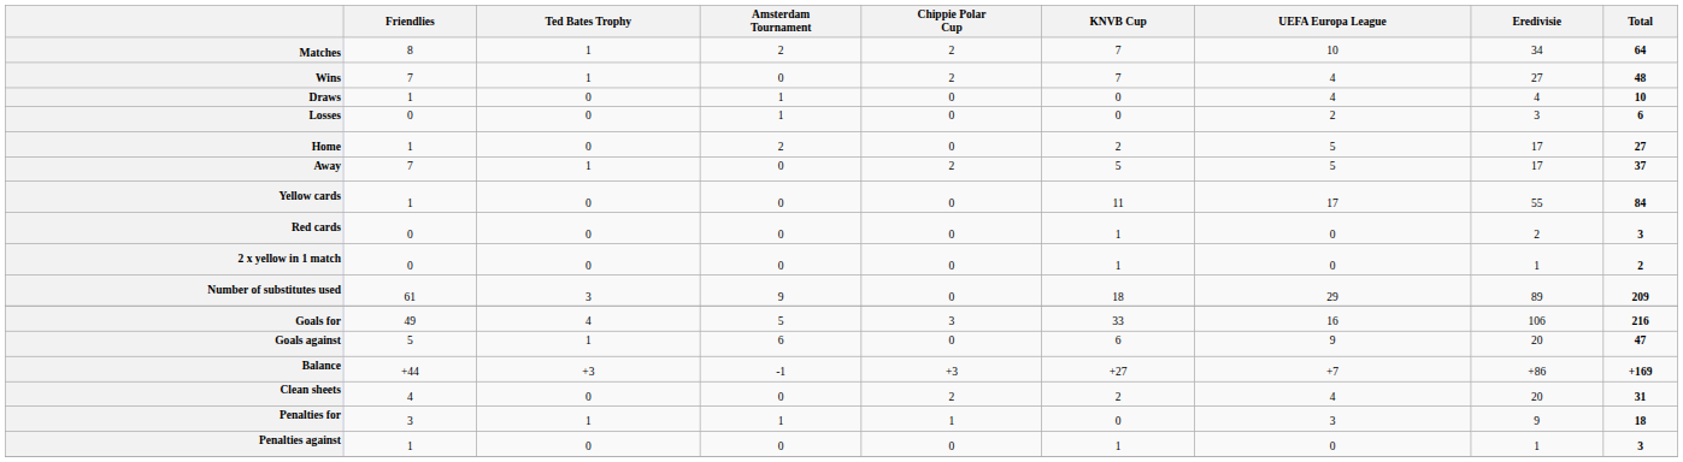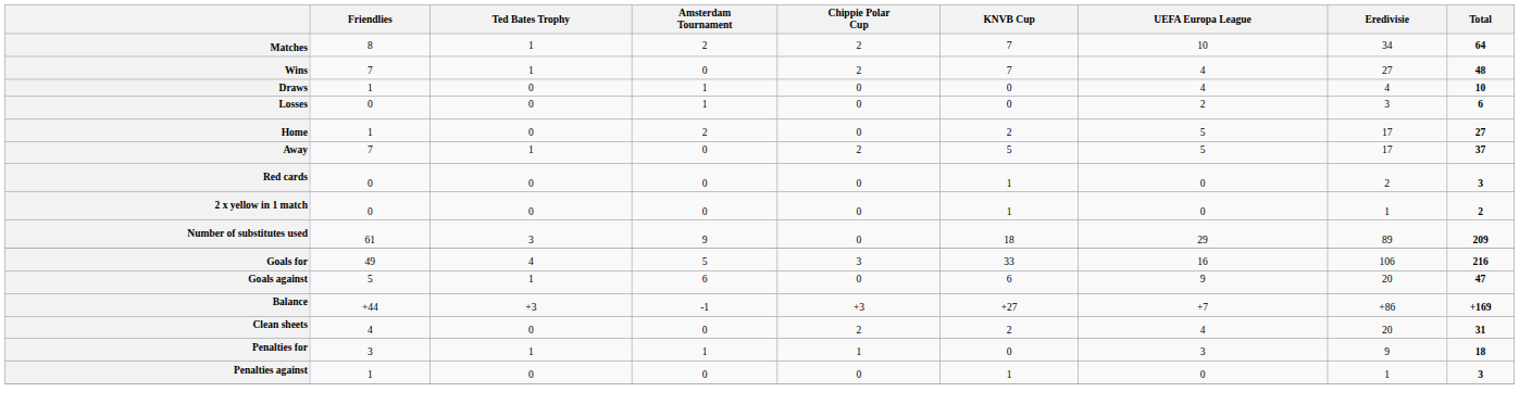 <table class="wikitable" style="width:100%; font-size:85%;">
 <tr>
 <th></th>
 <th>Friendlies</th>
 <th>Ted Bates Trophy</th>
 <th>Amsterdam<br>Tournament</th>
 <th>Chippie Polar<br>Cup</th>
 <th>KNVB Cup</th>
 <th>UEFA Europa League</th>
 <th>Eredivisie</th>
 <th>Total</th>
 </tr>
 <tr>
 <th style="border-right:1px solid #B5B7CF;text-align:right;padding-top:10px;">Matches</th>
 <td align=center>8</td>
 <td align=center>1</td>
 <td align=center>2</td>
 <td align=center>2</td>
 <td align=center>7</td>
 <td align=center>10</td>
 <td align=center>34</td>
 <td align=center><strong>64</strong></td>
 </tr>
 <tr style="font-size:100%;" valign="bottom">
 <th style="border-right:1px solid #B5B7CF;text-align:right;padding-top:10px;">Wins</th>
 <td align=center>7</td>
 <td align=center>1</td>
 <td align=center>0</td>
 <td align=center>2</td>
 <td align=center>7</td>
 <td align=center>4</td>
 <td align=center>27</td>
 <td align=center><strong>48</strong></td>
 </tr>
 <tr style="font-size:100%;">
 <th style="border-right:1px solid #B5B7CF;text-align:right;">Draws</th>
 <td align=center>1</td>
 <td align=center>0</td>
 <td align=center>1</td>
 <td align=center>0</td>
 <td align=center>0</td>
 <td align=center>4</td>
 <td align=center>4</td>
 <td align=center><strong>10</strong></td>
 </tr>
 <tr style="font-size:100%;" valign="top">
 <th style="border-right:1px solid #B5B7CF;text-align:right;padding-bottom:10px;">Losses</th>
 <td align=center>0</td>
 <td align=center>0</td>
 <td align=center>1</td>
 <td align=center>0</td>
 <td align=center>0</td>
 <td align=center>2</td>
 <td align=center>3</td>
 <td align=center><strong>6</strong></td>
 </tr>
 <tr style="font-size:100%;" valign="bottom">
 <th style="border-right:1px solid #B5B7CF;text-align:right;padding-top:10px;">Home</th>
 <td align=center>1</td>
 <td align=center>0</td>
 <td align=center>2</td>
 <td align=center>0</td>
 <td align=center>2</td>
 <td align=center>5</td>
 <td align=center>17</td>
 <td align=center><strong>27</strong></td>
 </tr>
 <tr style="font-size:100%;" valign="top">
 <th style="border-right:1px solid #B5B7CF;text-align:right;padding-bottom:10px;">Away</th>
 <td align=center>7</td>
 <td align=center>1</td>
 <td align=center>0</td>
 <td align=center>2</td>
 <td align=center>5</td>
 <td align=center>5</td>
 <td align=center>17</td>
 <td align=center><strong>37</strong></td>
-</tr>
-<tr style="font-size:100%;" valign="bottom">
-<th style="border-right:1px solid #B5B7CF;text-align:right;padding-top:10px;padding-bottom:10px;">Yellow cards </th>
-<td align=center>1</td>
-<td align=center>0</td>
-<td align=center>0</td>
-<td align=center>0</td>
-<td align=center>11</td>
-<td align=center>17</td>
-<td align=center>55</td>
-<td align=center><strong>84</strong></td>
 </tr>
 <tr style="font-size:100%;" valign="bottom">
 <th style="border-right:1px solid #B5B7CF;text-align:right;padding-top:10px;padding-bottom:10px;">Red cards </th>
 <td align=center>0</td>
 <td align=center>0</td>
 <td align=center>0</td>
 <td align=center>0</td>
 <td align=center>1</td>
 <td align=center>0</td>
 <td align=center>2</td>
 <td align=center><strong>3</strong></td>
 </tr>
 <tr style="font-size:100%;" valign="bottom">
 <th style="border-right:1px solid #B5B7CF;text-align:right;padding-top:10px;padding-bottom:10px;">2 x yellow in 1 match </th>
 <td align=center>0</td>
 <td align=center>0</td>
 <td align=center>0</td>
 <td align=center>0</td>
 <td align=center>1</td>
 <td align=center>0</td>
 <td align=center>1</td>
 <td align=center><strong>2</strong></td>
 </tr>
 <tr style="font-size:100%;" valign="bottom">
 <th style="border-right:1px solid #B5B7CF;text-align:right;padding-top:10px;padding-bottom:10px;">Number of substitutes used </th>
 <td align=center>61</td>
 <td align=center>3</td>
 <td align=center>9</td>
 <td align=center>0</td>
 <td align=center>18</td>
 <td align=center>29</td>
 <td align=center>89</td>
 <td align=center><strong>209</strong></td>
 </tr>
 <tr>
 </tr>
 <tr style="font-size:100%;" valign="bottom">
 <th style="border-right:1px solid #B5B7CF;text-align:right;padding-top:10px;">Goals for </th>
 <td align=center>49</td>
 <td align=center>4</td>
 <td align=center>5</td>
 <td align=center>3</td>
 <td align=center>33</td>
 <td align=center>16</td>
 <td align=center>106</td>
 <td align=center><strong>216</strong></td>
 </tr>
 <tr style="font-size:100%;" valign="top">
 <th style="border-right:1px solid #B5B7CF;text-align:right;padding-bottom:10px;">Goals against </th>
 <td align=center>5</td>
 <td align=center>1</td>
 <td align=center>6</td>
 <td align=center>0</td>
 <td align=center>6</td>
 <td align=center>9</td>
 <td align=center>20</td>
 <td align=center><strong>47</strong></td>
 </tr>
 <tr style="font-size:100%;" valign="bottom">
 <th style="border-right:1px solid #B5B7CF;text-align:right;padding-bottom:10px;">Balance </th>
 <td align=center>+44</td>
 <td align=center>+3</td>
 <td align=center>-1</td>
 <td align=center>+3</td>
 <td align=center>+27</td>
 <td align=center>+7</td>
 <td align=center>+86</td>
 <td align=center><strong>+169</strong></td>
 </tr>
 <tr style="font-size:100%;" valign="bottom">
 <th style="border-right:1px solid #B5B7CF;text-align:right;padding-bottom:10px;">Clean sheets </th>
 <td align=center>4</td>
 <td align=center>0</td>
 <td align=center>0</td>
 <td align=center>2</td>
 <td align=center>2</td>
 <td align=center>4</td>
 <td align=center>20</td>
 <td align=center><strong>31</strong></td>
 </tr>
 <tr style="font-size:100%;" valign="bottom">
 <th style="border-right:1px solid #B5B7CF;text-align:right;padding-bottom:10px;">Penalties for </th>
 <td align=center>3</td>
 <td align=center>1</td>
 <td align=center>1</td>
 <td align=center>1</td>
 <td align=center>0</td>
 <td align=center>3</td>
 <td align=center>9</td>
 <td align=center><strong>18</strong></td>
 </tr>
 <tr style="font-size:100%;" valign="bottom">
 <th style="border-right:1px solid #B5B7CF;text-align:right;padding-bottom:10px;">Penalties against </th>
 <td align=center>1</td>
 <td align=center>0</td>
 <td align=center>0</td>
 <td align=center>0</td>
 <td align=center>1</td>
 <td align=center>0</td>
 <td align=center>1</td>
 <td align=center><strong>3</strong></td>
 </tr>
 <tr>
 </tr>
 </table>
